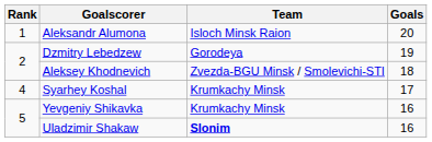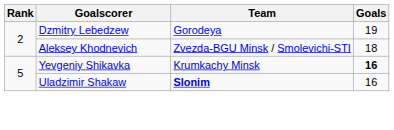 <table class="wikitable" style="font-size: 95%;">
 <tr>
 <th>Rank</th>
 <th width=180>Goalscorer</th>
 <th>Team</th>
 <th>Goals</th>
-</tr>
-<tr>
-<td align="center">1</td>
-<td> <a href='#'>Aleksandr Alumona</a></td>
-<td><a href='#'>Isloch Minsk Raion</a></td>
-<td align="center">20</td>
 </tr>
 <tr>
 <td rowspan="2" align="center">2</td>
 <td> <a href='#'>Dzmitry Lebedzew</a></td>
 <td><a href='#'>Gorodeya</a></td>
 <td align="center">19</td>
 </tr>
 <tr>
 <td> <a href='#'>Aleksey Khodnevich</a></td>
 <td><a href='#'>Zvezda-BGU Minsk</a> / <a href='#'>Smolevichi-STI</a></td>
 <td align="center">18</td>
 </tr>
 <tr>
-<td align="center">4</td>
-<td> <a href='#'>Syarhey Koshal</a></td>
-<td><a href='#'>Krumkachy Minsk</a></td>
-<td align="center">17</td>
-</tr>
-<tr>
 <td rowspan="2" align="center">5</td>
 <td> <a href='#'>Yevgeniy Shikavka</a></td>
 <td><a href='#'>Krumkachy Minsk</a></td>
-<td align="center">16</td>
+<td align="center"><strong>16</strong></td>
 </tr>
 <tr>
 <td> <a href='#'>Uladzimir Shakaw</a></td>
 <td><strong><a href='#'>Slonim</a></strong></td>
 <td align="center">16</td>
 </tr>
 </table>
